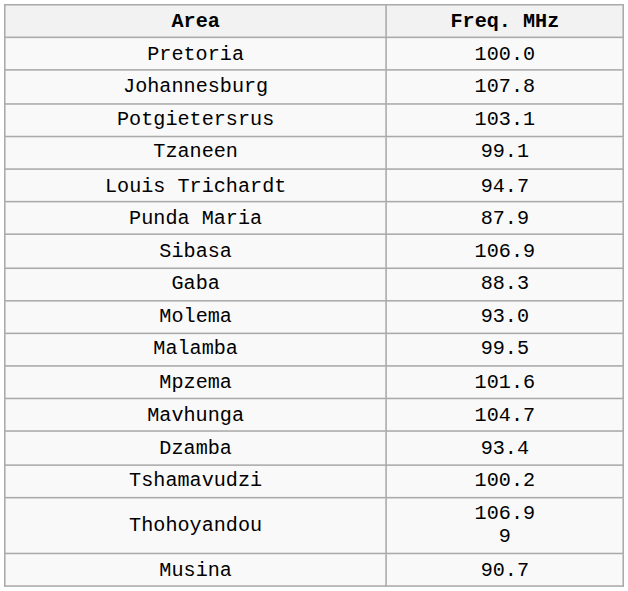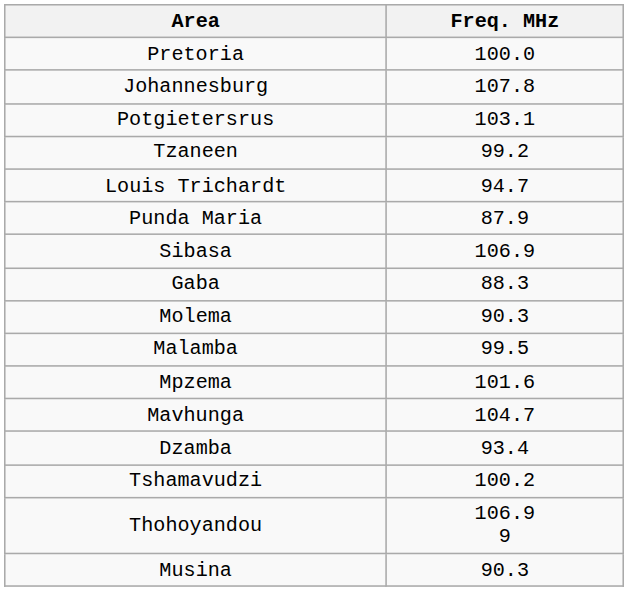 <table class="wikitable sortable" style="text-align:center; width:400px; height:200px;">
 <tr>
 <th>Area</th>
 <th>Freq. MHz</th>
 </tr>
 <tr>
 <td>Pretoria</td>
 <td>100.0</td>
 </tr>
 <tr>
 <td>Johannesburg</td>
 <td>107.8</td>
 </tr>
 <tr>
 <td>Potgietersrus</td>
 <td>103.1</td>
 </tr>
 <tr>
 <td>Tzaneen</td>
-<td>99.1</td>
+<td>99.2</td>
 </tr>
 <tr>
 <td>Louis Trichardt</td>
 <td>94.7</td>
 </tr>
 <tr>
 <td>Punda Maria</td>
 <td>87.9</td>
 </tr>
 <tr>
 <td>Sibasa</td>
 <td>106.9</td>
 </tr>
 <tr>
 <td>Gaba</td>
 <td>88.3</td>
 </tr>
 <tr>
 <td>Molema</td>
-<td>93.0</td>
+<td>90.3</td>
 </tr>
 <tr>
 <td>Malamba</td>
 <td>99.5</td>
 </tr>
 <tr>
 <td>Mpzema</td>
 <td>101.6</td>
 </tr>
 <tr>
 <td>Mavhunga</td>
 <td>104.7</td>
 </tr>
 <tr>
 <td>Dzamba</td>
 <td>93.4</td>
 </tr>
 <tr>
 <td>Tshamavudzi</td>
 <td>100.2</td>
 </tr>
 <tr>
 <td>Thohoyandou</td>
 <td>106.9<br>9</td>
 </tr>
 <tr>
 <td>Musina</td>
-<td>90.7</td>
+<td>90.3</td>
 </tr>
 </table>
